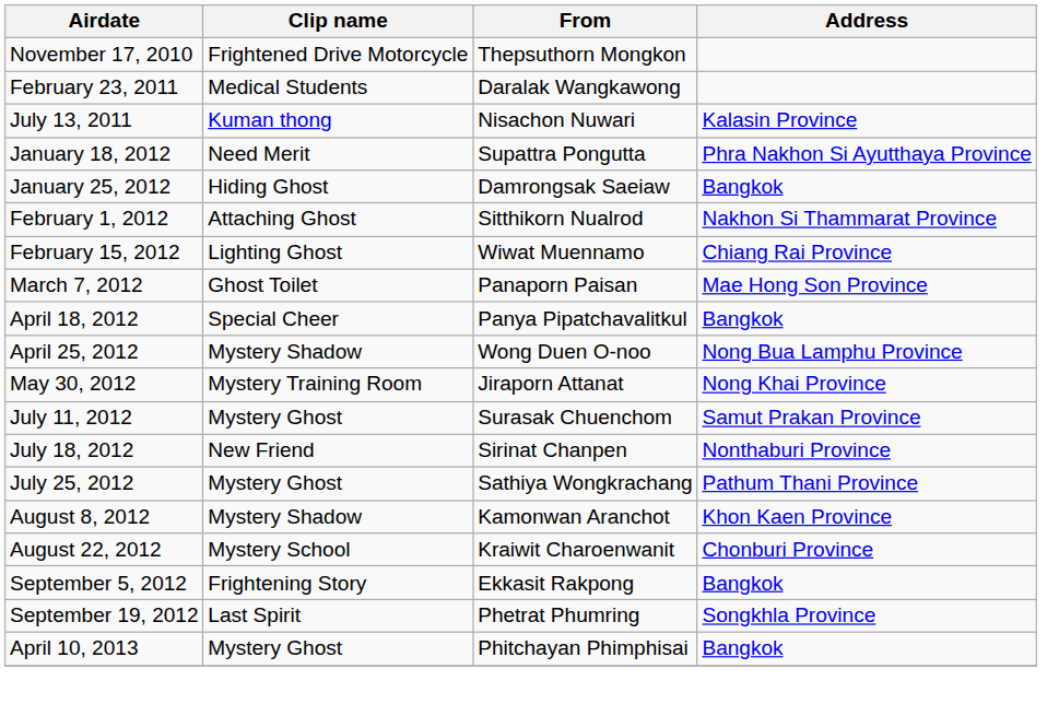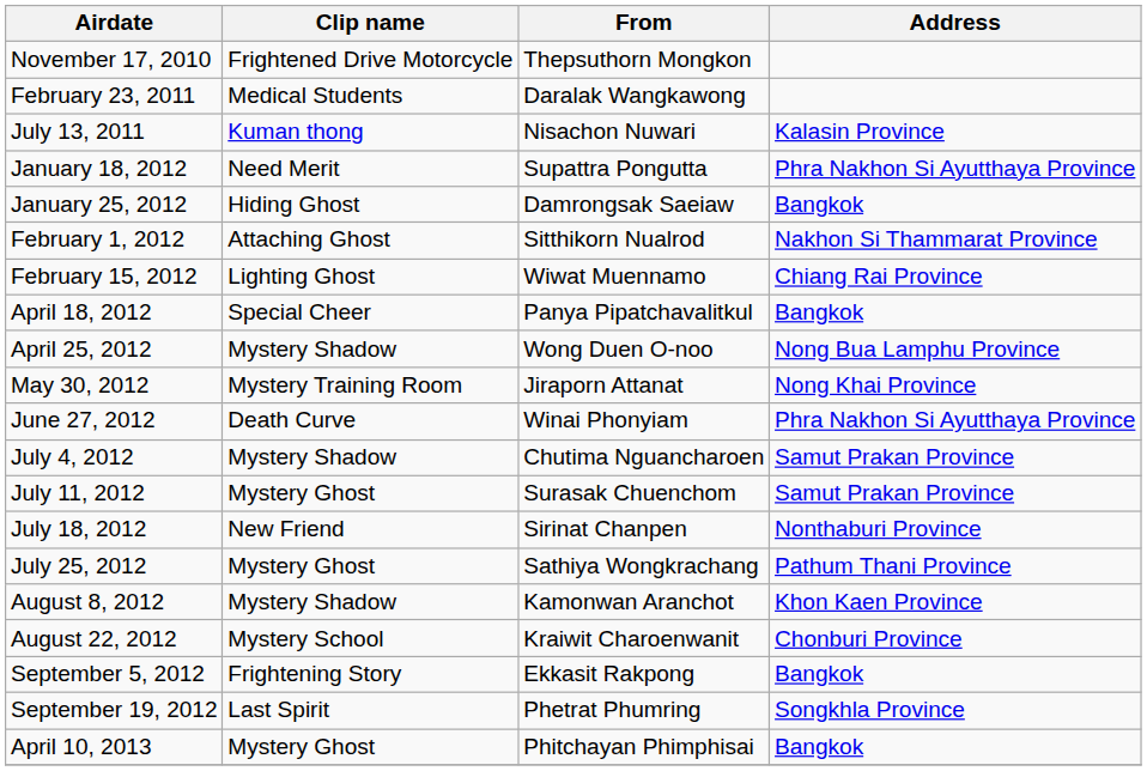 <table class="wikitable">
 <tr>
 <th>Airdate</th>
 <th>Clip name</th>
 <th>From</th>
 <th>Address</th>
 </tr>
 <tr>
 <td>November 17, 2010</td>
 <td>Frightened Drive Motorcycle</td>
 <td>Thepsuthorn Mongkon</td>
 <td></td>
 </tr>
 <tr>
 <td>February 23, 2011</td>
 <td>Medical Students</td>
 <td>Daralak Wangkawong</td>
 <td></td>
 </tr>
 <tr>
 <td>July 13, 2011</td>
 <td><a href='#'>Kuman thong</a></td>
 <td>Nisachon Nuwari</td>
 <td><a href='#'>Kalasin Province</a></td>
 </tr>
 <tr>
 <td>January 18, 2012</td>
 <td>Need Merit</td>
 <td>Supattra Pongutta</td>
 <td><a href='#'>Phra Nakhon Si Ayutthaya Province</a></td>
 </tr>
 <tr>
 <td>January 25, 2012</td>
 <td>Hiding Ghost</td>
 <td>Damrongsak Saeiaw</td>
 <td><a href='#'>Bangkok</a></td>
 </tr>
 <tr>
 <td>February 1, 2012</td>
 <td>Attaching Ghost</td>
 <td>Sitthikorn Nualrod</td>
 <td><a href='#'>Nakhon Si Thammarat Province</a></td>
 </tr>
 <tr>
 <td>February 15, 2012</td>
 <td>Lighting Ghost</td>
 <td>Wiwat Muennamo</td>
 <td><a href='#'>Chiang Rai Province</a></td>
 </tr>
 <tr>
-<td>March 7, 2012</td>
-<td>Ghost Toilet</td>
-<td>Panaporn Paisan</td>
-<td><a href='#'>Mae Hong Son Province</a></td>
-</tr>
-<tr>
 <td>April 18, 2012</td>
 <td>Special Cheer</td>
 <td>Panya Pipatchavalitkul</td>
 <td><a href='#'>Bangkok</a></td>
 </tr>
 <tr>
 <td>April 25, 2012</td>
 <td>Mystery Shadow</td>
 <td>Wong Duen O-noo</td>
 <td><a href='#'>Nong Bua Lamphu Province</a></td>
 </tr>
 <tr>
 <td>May 30, 2012</td>
 <td>Mystery Training Room</td>
 <td>Jiraporn Attanat</td>
 <td><a href='#'>Nong Khai Province</a></td>
+</tr>
+<tr>
+<td>June 27, 2012</td>
+<td>Death Curve</td>
+<td>Winai Phonyiam</td>
+<td><a href='#'>Phra Nakhon Si Ayutthaya Province</a></td>
+</tr>
+<tr>
+<td>July 4, 2012</td>
+<td>Mystery Shadow</td>
+<td>Chutima Nguancharoen</td>
+<td><a href='#'>Samut Prakan Province</a></td>
 </tr>
 <tr>
 <td>July 11, 2012</td>
 <td>Mystery Ghost</td>
 <td>Surasak Chuenchom</td>
 <td><a href='#'>Samut Prakan Province</a></td>
 </tr>
 <tr>
 <td>July 18, 2012</td>
 <td>New Friend</td>
 <td>Sirinat Chanpen</td>
 <td><a href='#'>Nonthaburi Province</a></td>
 </tr>
 <tr>
 <td>July 25, 2012</td>
 <td>Mystery Ghost</td>
 <td>Sathiya Wongkrachang</td>
 <td><a href='#'>Pathum Thani Province</a></td>
 </tr>
 <tr>
 <td>August 8, 2012</td>
 <td>Mystery Shadow</td>
 <td>Kamonwan Aranchot</td>
 <td><a href='#'>Khon Kaen Province</a></td>
 </tr>
 <tr>
 <td>August 22, 2012</td>
 <td>Mystery School</td>
 <td>Kraiwit Charoenwanit</td>
 <td><a href='#'>Chonburi Province</a></td>
 </tr>
 <tr>
 <td>September 5, 2012</td>
 <td>Frightening Story</td>
 <td>Ekkasit Rakpong</td>
 <td><a href='#'>Bangkok</a></td>
 </tr>
 <tr>
 <td>September 19, 2012</td>
 <td>Last Spirit</td>
 <td>Phetrat Phumring</td>
 <td><a href='#'>Songkhla Province</a></td>
 </tr>
 <tr>
 <td>April 10, 2013</td>
 <td>Mystery Ghost</td>
 <td>Phitchayan Phimphisai</td>
 <td><a href='#'>Bangkok</a></td>
 </tr>
 <tr>
 </tr>
 </table>
